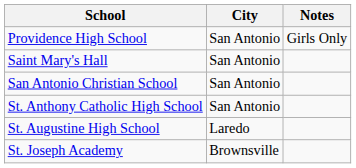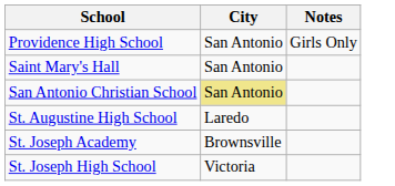 <table class="wikitable">
 <tr>
 <th>School</th>
 <th>City</th>
 <th>Notes</th>
 </tr>
 <tr>
 <td><a href='#'>Providence High School</a></td>
 <td>San Antonio</td>
 <td>Girls Only</td>
 </tr>
 <tr>
 <td><a href='#'>Saint Mary's Hall</a></td>
 <td>San Antonio</td>
 <td></td>
 </tr>
 <tr>
 <td><a href='#'>San Antonio Christian School</a></td>
-<td>San Antonio</td>
-<td></td>
-</tr>
-<tr>
-<td><a href='#'>St. Anthony Catholic High School</a></td>
-<td>San Antonio</td>
+<td style="background: khaki;">San Antonio</td>
 <td></td>
 </tr>
 <tr>
 <td><a href='#'>St. Augustine High School</a></td>
 <td>Laredo</td>
 <td></td>
 </tr>
 <tr>
 <td><a href='#'>St. Joseph Academy</a></td>
 <td>Brownsville</td>
 <td></td>
 </tr>
+<tr>
+<td><a href='#'>St. Joseph High School</a></td>
+<td>Victoria</td>
+<td></td>
+</tr>
 </table>
